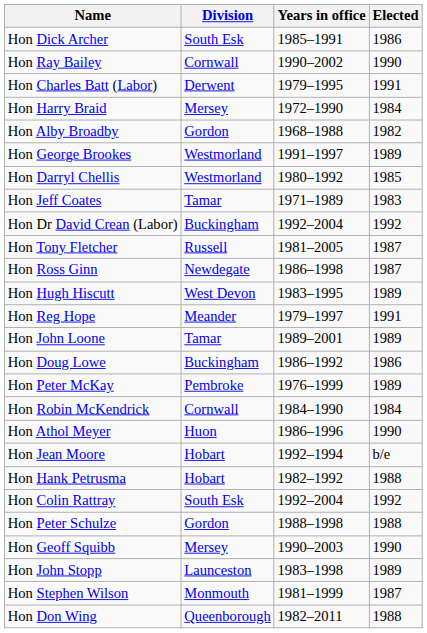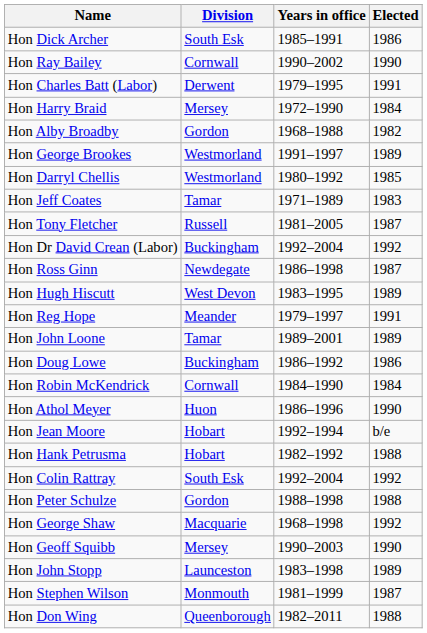 <table class="wikitable sortable">
 <tr>
 <th><strong>Name</strong></th>
 <th><strong><a href='#'>Division</a></strong></th>
 <th><strong>Years in office</strong></th>
 <th><strong>Elected</strong></th>
 </tr>
 <tr>
 <td>Hon <a href='#'>Dick Archer</a></td>
 <td><a href='#'>South Esk</a></td>
 <td>1985–1991</td>
 <td>1986</td>
 </tr>
 <tr>
 <td>Hon <a href='#'>Ray Bailey</a></td>
 <td><a href='#'>Cornwall</a></td>
 <td>1990–2002</td>
 <td>1990</td>
 </tr>
 <tr>
 <td>Hon <a href='#'>Charles Batt</a> (<a href='#'>Labor</a>)</td>
 <td><a href='#'>Derwent</a></td>
 <td>1979–1995</td>
 <td>1991</td>
 </tr>
 <tr>
 <td>Hon <a href='#'>Harry Braid</a></td>
 <td><a href='#'>Mersey</a></td>
 <td>1972–1990</td>
 <td>1984</td>
 </tr>
 <tr>
 <td>Hon <a href='#'>Alby Broadby</a></td>
 <td><a href='#'>Gordon</a></td>
 <td>1968–1988</td>
 <td>1982</td>
 </tr>
 <tr>
 <td>Hon <a href='#'>George Brookes</a></td>
 <td><a href='#'>Westmorland</a></td>
 <td>1991–1997</td>
 <td>1989</td>
 </tr>
 <tr>
 <td>Hon <a href='#'>Darryl Chellis</a></td>
 <td><a href='#'>Westmorland</a></td>
 <td>1980–1992</td>
 <td>1985</td>
 </tr>
 <tr>
 <td>Hon <a href='#'>Jeff Coates</a></td>
 <td><a href='#'>Tamar</a></td>
 <td>1971–1989</td>
 <td>1983</td>
 </tr>
 <tr>
+<td>Hon <a href='#'>Tony Fletcher</a></td>
+<td><a href='#'>Russell</a></td>
+<td>1981–2005</td>
+<td>1987</td>
+</tr>
+<tr>
 <td>Hon Dr <a href='#'>David Crean</a> (Labor)</td>
 <td><a href='#'>Buckingham</a></td>
 <td>1992–2004</td>
 <td>1992</td>
-</tr>
-<tr>
-<td>Hon <a href='#'>Tony Fletcher</a></td>
-<td><a href='#'>Russell</a></td>
-<td>1981–2005</td>
-<td>1987</td>
 </tr>
 <tr>
 <td>Hon <a href='#'>Ross Ginn</a></td>
 <td><a href='#'>Newdegate</a></td>
 <td>1986–1998</td>
 <td>1987</td>
 </tr>
 <tr>
 <td>Hon <a href='#'>Hugh Hiscutt</a></td>
 <td><a href='#'>West Devon</a></td>
 <td>1983–1995</td>
 <td>1989</td>
 </tr>
 <tr>
 <td>Hon <a href='#'>Reg Hope</a></td>
 <td><a href='#'>Meander</a></td>
 <td>1979–1997</td>
 <td>1991</td>
 </tr>
 <tr>
 <td>Hon <a href='#'>John Loone</a></td>
 <td><a href='#'>Tamar</a></td>
 <td>1989–2001</td>
 <td>1989</td>
 </tr>
 <tr>
 <td>Hon <a href='#'>Doug Lowe</a></td>
 <td><a href='#'>Buckingham</a></td>
 <td>1986–1992</td>
 <td>1986</td>
-</tr>
-<tr>
-<td>Hon <a href='#'>Peter McKay</a></td>
-<td><a href='#'>Pembroke</a></td>
-<td>1976–1999</td>
-<td>1989</td>
 </tr>
 <tr>
 <td>Hon <a href='#'>Robin McKendrick</a></td>
 <td><a href='#'>Cornwall</a></td>
 <td>1984–1990</td>
 <td>1984</td>
 </tr>
 <tr>
 <td>Hon <a href='#'>Athol Meyer</a></td>
 <td><a href='#'>Huon</a></td>
 <td>1986–1996</td>
 <td>1990</td>
 </tr>
 <tr>
 <td>Hon <a href='#'>Jean Moore</a></td>
 <td><a href='#'>Hobart</a></td>
 <td>1992–1994</td>
 <td>b/e</td>
 </tr>
 <tr>
 <td>Hon <a href='#'>Hank Petrusma</a></td>
 <td><a href='#'>Hobart</a></td>
 <td>1982–1992</td>
 <td>1988</td>
 </tr>
 <tr>
 <td>Hon <a href='#'>Colin Rattray</a></td>
 <td><a href='#'>South Esk</a></td>
 <td>1992–2004</td>
 <td>1992</td>
 </tr>
 <tr>
 <td>Hon <a href='#'>Peter Schulze</a></td>
 <td><a href='#'>Gordon</a></td>
 <td>1988–1998</td>
 <td>1988</td>
 </tr>
 <tr>
+<td>Hon <a href='#'>George Shaw</a></td>
+<td><a href='#'>Macquarie</a></td>
+<td>1968–1998</td>
+<td>1992</td>
+</tr>
+<tr>
 <td>Hon <a href='#'>Geoff Squibb</a></td>
 <td><a href='#'>Mersey</a></td>
 <td>1990–2003</td>
 <td>1990</td>
 </tr>
 <tr>
 <td>Hon <a href='#'>John Stopp</a></td>
 <td><a href='#'>Launceston</a></td>
 <td>1983–1998</td>
 <td>1989</td>
 </tr>
 <tr>
 <td>Hon <a href='#'>Stephen Wilson</a></td>
 <td><a href='#'>Monmouth</a></td>
 <td>1981–1999</td>
 <td>1987</td>
 </tr>
 <tr>
 <td>Hon <a href='#'>Don Wing</a></td>
 <td><a href='#'>Queenborough</a></td>
 <td>1982–2011</td>
 <td>1988</td>
 </tr>
 </table>
